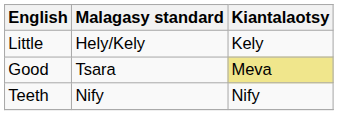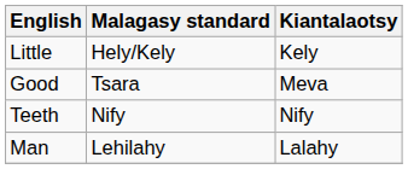 <table class="wikitable sortable">
 <tr>
 <th>English</th>
 <th>Malagasy standard</th>
 <th>Kiantalaotsy</th>
 </tr>
 <tr>
 <td>Little</td>
 <td>Hely/Kely</td>
 <td>Kely</td>
 </tr>
 <tr>
 <td>Good</td>
 <td>Tsara</td>
-<td style="background: khaki;">Meva</td>
+<td>Meva</td>
 </tr>
 <tr>
 <td>Teeth</td>
 <td>Nify</td>
 <td>Nify</td>
 </tr>
 <tr>
+<td>Man</td>
+<td>Lehilahy</td>
+<td>Lalahy</td>
+</tr>
+<tr>
 </tr>
 </table>
